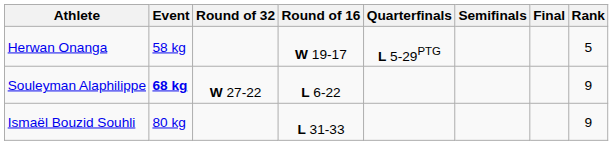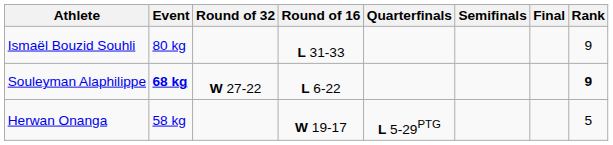 <table class=wikitable style="font-size:90%; text-align:center">
 <tr>
 <th>Athlete</th>
 <th>Event</th>
 <th>Round of 32</th>
 <th>Round of 16</th>
 <th>Quarterfinals</th>
 <th>Semifinals</th>
 <th>Final</th>
 <th>Rank</th>
 </tr>
 <tr>
+<td align=left><a href='#'>Ismaël Bouzid Souhli</a></td>
+<td align=left><a href='#'>80 kg</a></td>
+<td></td>
+<td><br><strong>L</strong> 31-33</td>
+<td></td>
+<td></td>
+<td></td>
+<td>9</td>
+</tr>
+<tr>
+<td align=left><a href='#'>Souleyman Alaphilippe</a></td>
+<td align=left><strong><a href='#'>68 kg</a></strong></td>
+<td><br><strong>W</strong> 27-22</td>
+<td><br><strong>L</strong> 6-22</td>
+<td></td>
+<td></td>
+<td></td>
+<td><strong>9</strong></td>
+</tr>
+<tr>
 <td align=left><a href='#'>Herwan Onanga</a></td>
 <td align=left><a href='#'>58 kg</a></td>
 <td></td>
 <td><br><strong>W</strong> 19-17</td>
 <td><br><strong>L</strong> 5-29<sup>PTG</sup></td>
 <td></td>
 <td></td>
 <td>5</td>
 </tr>
-<tr>
-<td align=left><a href='#'>Souleyman Alaphilippe</a></td>
-<td align=left><strong><a href='#'>68 kg</a></strong></td>
-<td><br><strong>W</strong> 27-22</td>
-<td><br><strong>L</strong> 6-22</td>
-<td></td>
-<td></td>
-<td></td>
-<td>9</td>
-</tr>
-<tr>
-<td align=left><a href='#'>Ismaël Bouzid Souhli</a></td>
-<td align=left><a href='#'>80 kg</a></td>
-<td></td>
-<td><br><strong>L</strong> 31-33</td>
-<td></td>
-<td></td>
-<td></td>
-<td>9</td>
-</tr>
 </table>
